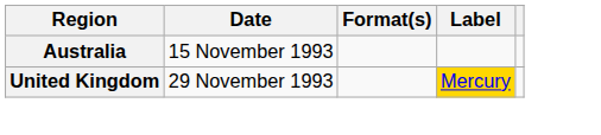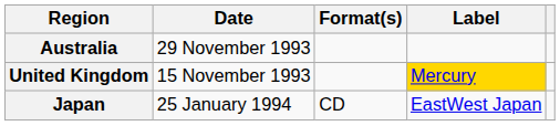 <table class="wikitable plainrowheaders">
 <tr>
 <th scope="col">Region</th>
 <th scope="col">Date</th>
 <th scope="col">Format(s)</th>
 <th scope="col">Label</th>
 <th scope="col"></th>
 </tr>
 <tr>
 <th scope="row">Australia</th>
-<td>15 November 1993</td>
+<td>29 November 1993</td>
 <td></td>
 <td></td>
 <td></td>
 </tr>
 <tr>
 <th scope="row">United Kingdom</th>
-<td>29 November 1993</td>
+<td>15 November 1993</td>
 <td></td>
 <td style="background: gold;"><a href='#'>Mercury</a></td>
 <td></td>
 </tr>
+<tr>
+<th scope="row">Japan</th>
+<td>25 January 1994</td>
+<td>CD</td>
+<td><a href='#'>EastWest Japan</a></td>
+<td></td>
+</tr>
 </table>
